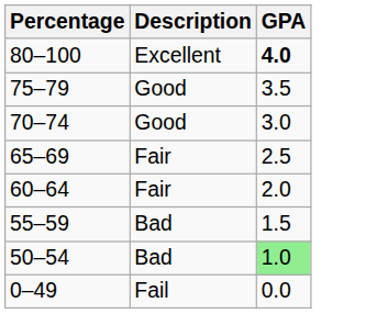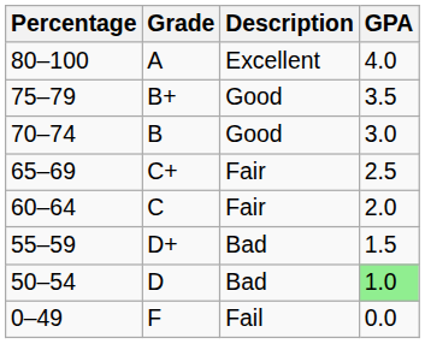 <table class="wikitable">
 <tr>
 <th>Percentage</th>
+<th>Grade</th>
 <th>Description</th>
 <th>GPA</th>
 </tr>
 <tr>
 <td>80–100</td>
+<td>A</td>
 <td>Excellent</td>
-<td><strong>4.0</strong></td>
+<td>4.0</td>
 </tr>
 <tr>
 <td>75–79</td>
+<td>B+</td>
 <td>Good</td>
 <td>3.5</td>
 </tr>
 <tr>
 <td>70–74</td>
+<td>B</td>
 <td>Good</td>
 <td>3.0</td>
 </tr>
 <tr>
 <td>65–69</td>
+<td>C+</td>
 <td>Fair</td>
 <td>2.5</td>
 </tr>
 <tr>
 <td>60–64</td>
+<td>C</td>
 <td>Fair</td>
 <td>2.0</td>
 </tr>
 <tr>
 <td>55–59</td>
+<td>D+</td>
 <td>Bad</td>
 <td>1.5</td>
 </tr>
 <tr>
 <td>50–54</td>
+<td>D</td>
 <td>Bad</td>
 <td style="background: lightgreen;">1.0</td>
 </tr>
 <tr>
 <td>0–49</td>
+<td>F</td>
 <td>Fail</td>
 <td>0.0</td>
 </tr>
 </table>
